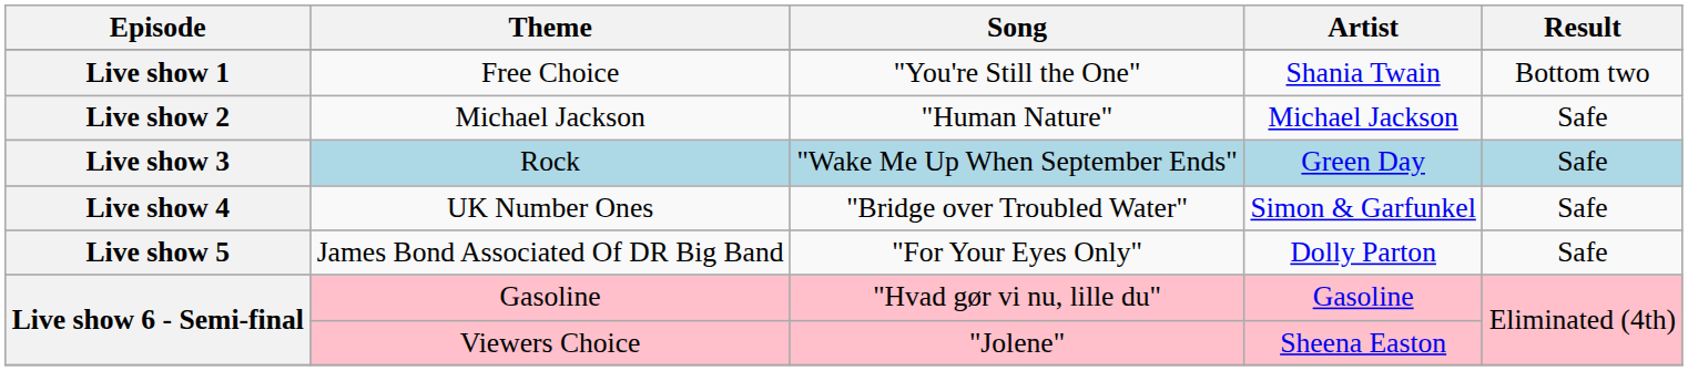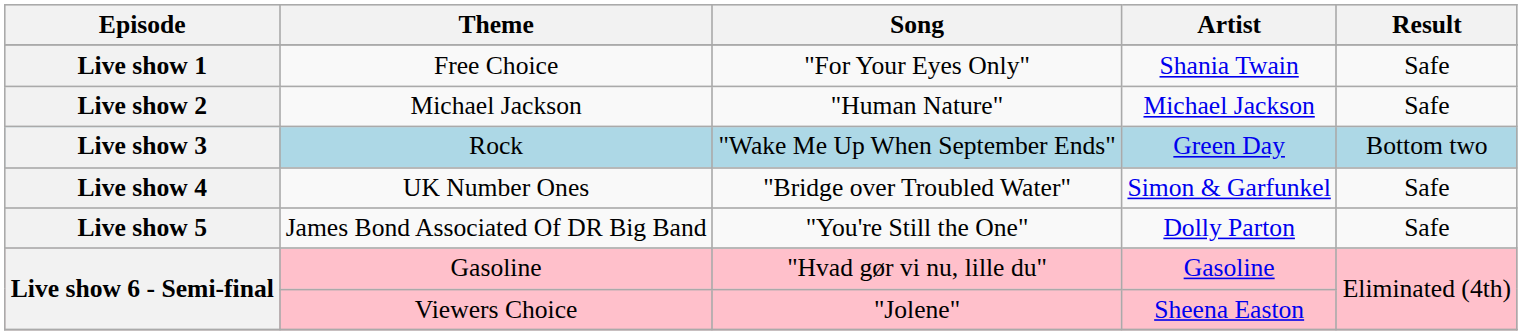 <table class="wikitable" style="text-align:center;">
 <tr>
 <th scope="col">Episode</th>
 <th scope="col">Theme</th>
 <th scope="col">Song</th>
 <th scope="col">Artist</th>
 <th scope="col">Result</th>
 </tr>
 <tr>
 </tr>
 <tr>
 <th scope="row">Live show 1</th>
 <td>Free Choice</td>
-<td>"You're Still the One"</td>
+<td>"For Your Eyes Only"</td>
 <td><a href='#'>Shania Twain</a></td>
-<td>Bottom two</td>
+<td>Safe</td>
 </tr>
 <tr>
 <th scope="row">Live show 2</th>
 <td>Michael Jackson</td>
 <td>"Human Nature"</td>
 <td><a href='#'>Michael Jackson</a></td>
 <td>Safe</td>
 </tr>
 <tr bgcolor=lightblue>
 <th scope="row">Live show 3</th>
 <td>Rock</td>
 <td>"Wake Me Up When September Ends"</td>
 <td><a href='#'>Green Day</a></td>
-<td>Safe</td>
+<td>Bottom two</td>
 </tr>
 <tr>
 <th scope="row">Live show 4</th>
 <td>UK Number Ones</td>
 <td>"Bridge over Troubled Water"</td>
 <td><a href='#'>Simon & Garfunkel</a></td>
 <td>Safe</td>
 </tr>
 <tr>
 <th scope="row">Live show 5</th>
 <td>James Bond Associated Of DR Big Band</td>
-<td>"For Your Eyes Only"</td>
+<td>"You're Still the One"</td>
 <td><a href='#'>Dolly Parton</a></td>
 <td>Safe</td>
 </tr>
 <tr bgcolor=pink>
 <th scope="row" rowspan="2">Live show 6 - Semi-final</th>
 <td>Gasoline</td>
 <td>"Hvad gør vi nu, lille du"</td>
 <td><a href='#'>Gasoline</a></td>
 <td rowspan="2">Eliminated (4th)</td>
 </tr>
 <tr bgcolor=pink>
 <td>Viewers Choice</td>
 <td>"Jolene"</td>
 <td><a href='#'>Sheena Easton</a></td>
 </tr>
 <tr>
 </tr>
 </table>
